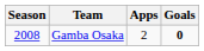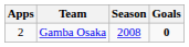 <table class="wikitable" style="text-align: center;">
 <tr>
+<th>Apps</th>
+<th>Team</th>
 <th>Season</th>
-<th>Team</th>
-<th>Apps</th>
 <th>Goals</th>
 </tr>
 <tr>
+<td>2</td>
+<td><a href='#'>Gamba Osaka</a></td>
 <td><a href='#'>2008</a></td>
-<td><a href='#'>Gamba Osaka</a></td>
-<td>2</td>
 <td><strong>0</strong></td>
 </tr>
 </table>
